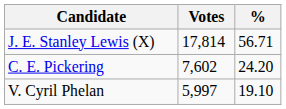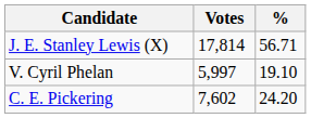 <table class="wikitable">
 <tr>
 <th style="width: 170px">Candidate</th>
 <th style="width: 50px">Votes</th>
 <th style="width: 40px">%</th>
 </tr>
 <tr>
 <td><a href='#'>J. E. Stanley Lewis</a> (X)</td>
 <td>17,814</td>
 <td>56.71</td>
 </tr>
 <tr>
+<td>V. Cyril Phelan</td>
+<td>5,997</td>
+<td>19.10</td>
+</tr>
+<tr>
 <td><a href='#'>C. E. Pickering</a></td>
 <td>7,602</td>
 <td>24.20</td>
 </tr>
-<tr>
-<td>V. Cyril Phelan</td>
-<td>5,997</td>
-<td>19.10</td>
-</tr>
 </table>
